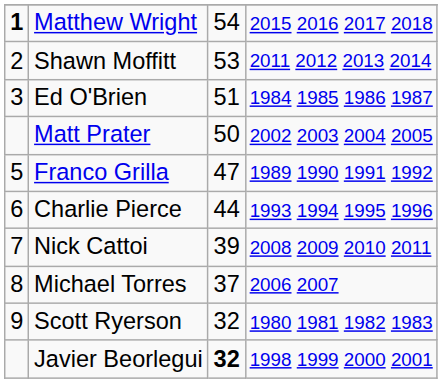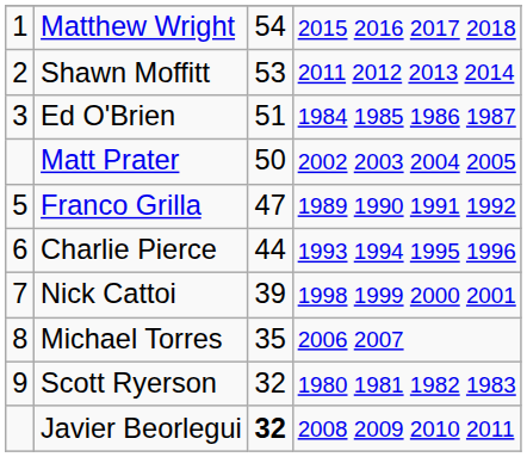 <table class="wikitable">
 <tr>
 </tr>
 <tr>
-<td><strong>1</strong></td>
+<td>1</td>
 <td><a href='#'>Matthew Wright</a></td>
 <td>54</td>
 <td style="font-size:80%;"><a href='#'>2015</a> <a href='#'>2016</a> <a href='#'>2017</a> <a href='#'>2018</a></td>
 </tr>
 <tr>
 <td>2</td>
 <td>Shawn Moffitt</td>
 <td>53</td>
 <td style="font-size:80%;"><a href='#'>2011</a> <a href='#'>2012</a> <a href='#'>2013</a> <a href='#'>2014</a></td>
 </tr>
 <tr>
 <td>3</td>
 <td>Ed O'Brien</td>
 <td>51</td>
 <td style="font-size:80%;"><a href='#'>1984</a> <a href='#'>1985</a> <a href='#'>1986</a> <a href='#'>1987</a></td>
 </tr>
 <tr>
 <td></td>
 <td><a href='#'>Matt Prater</a></td>
 <td>50</td>
 <td style="font-size:80%;"><a href='#'>2002</a> <a href='#'>2003</a> <a href='#'>2004</a> <a href='#'>2005</a></td>
 </tr>
 <tr>
 <td>5</td>
 <td><a href='#'>Franco Grilla</a></td>
 <td>47</td>
 <td style="font-size:80%;"><a href='#'>1989</a> <a href='#'>1990</a> <a href='#'>1991</a> <a href='#'>1992</a></td>
 </tr>
 <tr>
 <td>6</td>
 <td>Charlie Pierce</td>
 <td>44</td>
 <td style="font-size:80%;"><a href='#'>1993</a> <a href='#'>1994</a> <a href='#'>1995</a> <a href='#'>1996</a></td>
 </tr>
 <tr>
 <td>7</td>
 <td>Nick Cattoi</td>
 <td>39</td>
-<td style="font-size:80%;"><a href='#'>2008</a> <a href='#'>2009</a> <a href='#'>2010</a> <a href='#'>2011</a></td>
+<td style="font-size:80%;"><a href='#'>1998</a> <a href='#'>1999</a> <a href='#'>2000</a> <a href='#'>2001</a></td>
 </tr>
 <tr>
 <td>8</td>
 <td>Michael Torres</td>
-<td>37</td>
+<td>35</td>
 <td style="font-size:80%;"><a href='#'>2006</a> <a href='#'>2007</a></td>
 </tr>
 <tr>
 <td>9</td>
 <td>Scott Ryerson</td>
 <td>32</td>
 <td style="font-size:80%;"><a href='#'>1980</a> <a href='#'>1981</a> <a href='#'>1982</a> <a href='#'>1983</a></td>
 </tr>
 <tr>
 <td></td>
 <td>Javier Beorlegui</td>
 <td><strong>32</strong></td>
-<td style="font-size:80%;"><a href='#'>1998</a> <a href='#'>1999</a> <a href='#'>2000</a> <a href='#'>2001</a></td>
+<td style="font-size:80%;"><a href='#'>2008</a> <a href='#'>2009</a> <a href='#'>2010</a> <a href='#'>2011</a></td>
 </tr>
 </table>
